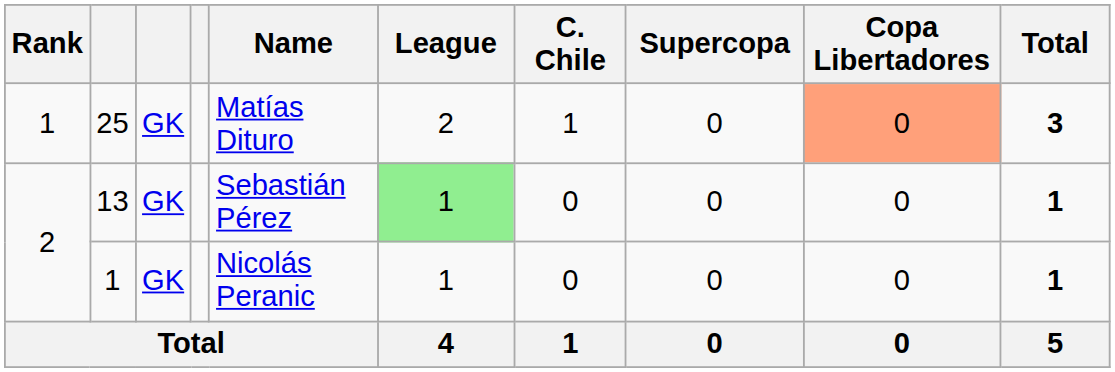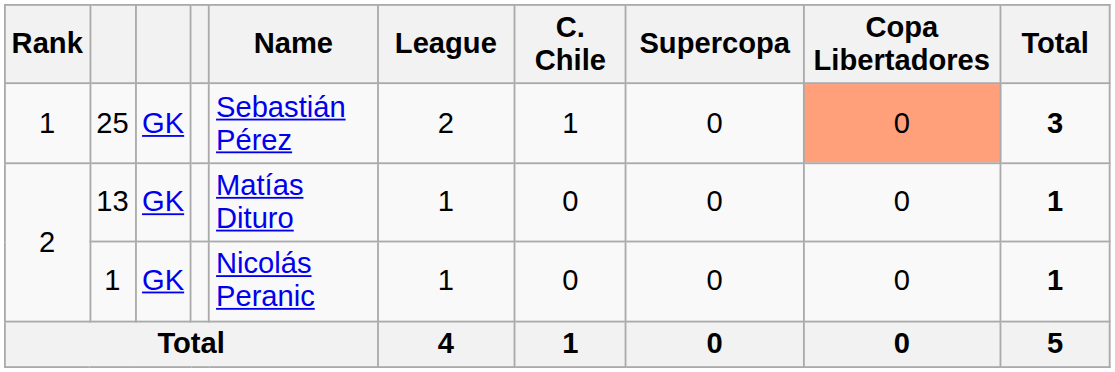 <table class="wikitable sortable" style="text-align:center">
 <tr>
 <th width="15">Rank</th>
 <th width="15"></th>
 <th width="15"></th>
 <th width="15"></th>
 <th width="145">Name</th>
 <th width="120">League</th>
 <th width="120">C. Chile</th>
 <th width="120">Supercopa</th>
 <th width="120">Copa<br>Libertadores</th>
 <th width="120">Total</th>
 </tr>
 <tr>
 <td>1</td>
 <td>25</td>
 <td><a href='#'>GK</a></td>
 <td></td>
-<td align=left><a href='#'>Matías Dituro</a></td>
+<td align=left><a href='#'>Sebastián Pérez</a></td>
 <td>2</td>
 <td>1</td>
 <td>0</td>
 <td style="background: lightsalmon;">0</td>
 <td><strong>3</strong></td>
 </tr>
 <tr>
 <td rowspan="2">2</td>
 <td>13</td>
 <td><a href='#'>GK</a></td>
 <td></td>
-<td align=left><a href='#'>Sebastián Pérez</a></td>
-<td style="background: lightgreen;">1</td>
+<td align=left><a href='#'>Matías Dituro</a></td>
+<td>1</td>
 <td>0</td>
 <td>0</td>
 <td>0</td>
 <td><strong>1</strong></td>
 </tr>
 <tr>
 <td>1</td>
 <td><a href='#'>GK</a></td>
 <td></td>
 <td align=left><a href='#'>Nicolás Peranic</a></td>
 <td>1</td>
 <td>0</td>
 <td>0</td>
 <td>0</td>
 <td><strong>1</strong></td>
 </tr>
 <tr>
 <th colspan="5">Total</th>
 <th>4</th>
 <th>1</th>
 <th>0</th>
 <th>0</th>
 <th>5</th>
 </tr>
 </table>
